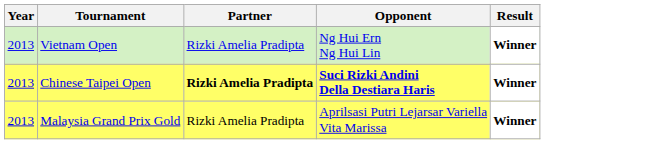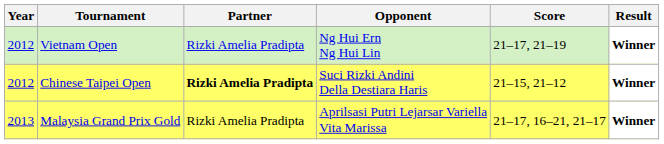 <table class="sortable wikitable" style="font-size: 90%">
 <tr>
 <th>Year</th>
 <th>Tournament</th>
 <th>Partner</th>
 <th>Opponent</th>
+<th>Score</th>
 <th>Result</th>
 </tr>
 <tr style="background:#D4F1C5">
-<td align="center"><a href='#'>2013</a></td>
+<td align="center"><a href='#'>2012</a></td>
 <td align="left"><a href='#'>Vietnam Open</a></td>
 <td align="left"> <a href='#'>Rizki Amelia Pradipta</a></td>
 <td align="left"> <a href='#'>Ng Hui Ern</a> <br>  <a href='#'>Ng Hui Lin</a></td>
+<td align="left">21–17, 21–19</td>
 <td style="text-align:left; background:white"> <strong>Winner</strong></td>
 </tr>
 <tr style="background:#FFFF67">
-<td align="center"><a href='#'>2013</a></td>
+<td align="center"><a href='#'>2012</a></td>
 <td align="left"><a href='#'>Chinese Taipei Open</a></td>
 <td align="left"><strong> Rizki Amelia Pradipta</strong></td>
-<td align="left"><strong> <a href='#'>Suci Rizki Andini</a> <br>  <a href='#'>Della Destiara Haris</a></strong></td>
+<td align="left"> <a href='#'>Suci Rizki Andini</a> <br>  <a href='#'>Della Destiara Haris</a></td>
+<td align="left">21–15, 21–12</td>
 <td style="text-align:left; background:white"> <strong>Winner</strong></td>
 </tr>
 <tr style="background:#FFFF67">
 <td align="center"><a href='#'>2013</a></td>
 <td align="left"><a href='#'>Malaysia Grand Prix Gold</a></td>
 <td align="left"> Rizki Amelia Pradipta</td>
 <td align="left"> <a href='#'>Aprilsasi Putri Lejarsar Variella</a> <br>  <a href='#'>Vita Marissa</a></td>
+<td align="left">21–17, 16–21, 21–17</td>
 <td style="text-align:left; background:white"> <strong>Winner</strong></td>
 </tr>
 </table>
